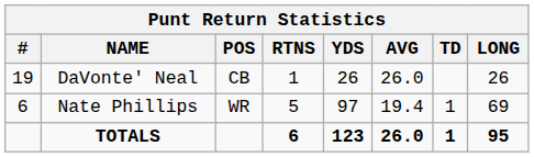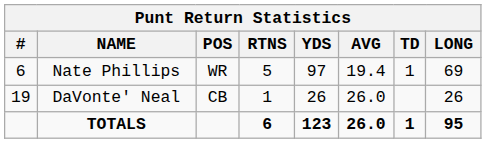 <table style="width:30%; text-align:center;" class="wikitable collapsible collapsed">
 <tr>
 <th colspan="8">Punt Return Statistics</th>
 </tr>
 <tr>
 <th>#</th>
 <th>NAME</th>
 <th>POS</th>
 <th>RTNS</th>
 <th>YDS</th>
 <th>AVG</th>
 <th>TD</th>
 <th>LONG</th>
 </tr>
 <tr>
+<td>6</td>
+<td>Nate Phillips</td>
+<td>WR</td>
+<td>5</td>
+<td>97</td>
+<td>19.4</td>
+<td>1</td>
+<td>69</td>
+</tr>
+<tr>
 <td>19</td>
 <td>DaVonte' Neal</td>
 <td>CB</td>
 <td>1</td>
 <td>26</td>
 <td>26.0</td>
 <td></td>
 <td>26</td>
-</tr>
-<tr>
-<td>6</td>
-<td>Nate Phillips</td>
-<td>WR</td>
-<td>5</td>
-<td>97</td>
-<td>19.4</td>
-<td>1</td>
-<td>69</td>
 </tr>
 <tr>
 <td></td>
 <td><strong>TOTALS</strong></td>
 <td></td>
 <td><strong>6</strong></td>
 <td><strong>123</strong></td>
 <td><strong>26.0</strong></td>
 <td><strong>1</strong></td>
 <td><strong>95</strong></td>
 </tr>
 </table>
